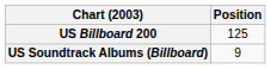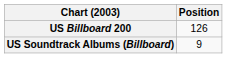 <table class="wikitable sortable plainrowheaders" style="text-align:center">
 <tr>
 <th scope="col">Chart (2003)</th>
 <th scope="col">Position</th>
 </tr>
 <tr>
 <th scope="row">US <em>Billboard</em> 200</th>
-<td>125</td>
+<td>126</td>
 </tr>
 <tr>
 <th scope="row">US Soundtrack Albums (<em>Billboard</em>)</th>
 <td>9</td>
 </tr>
 </table>
